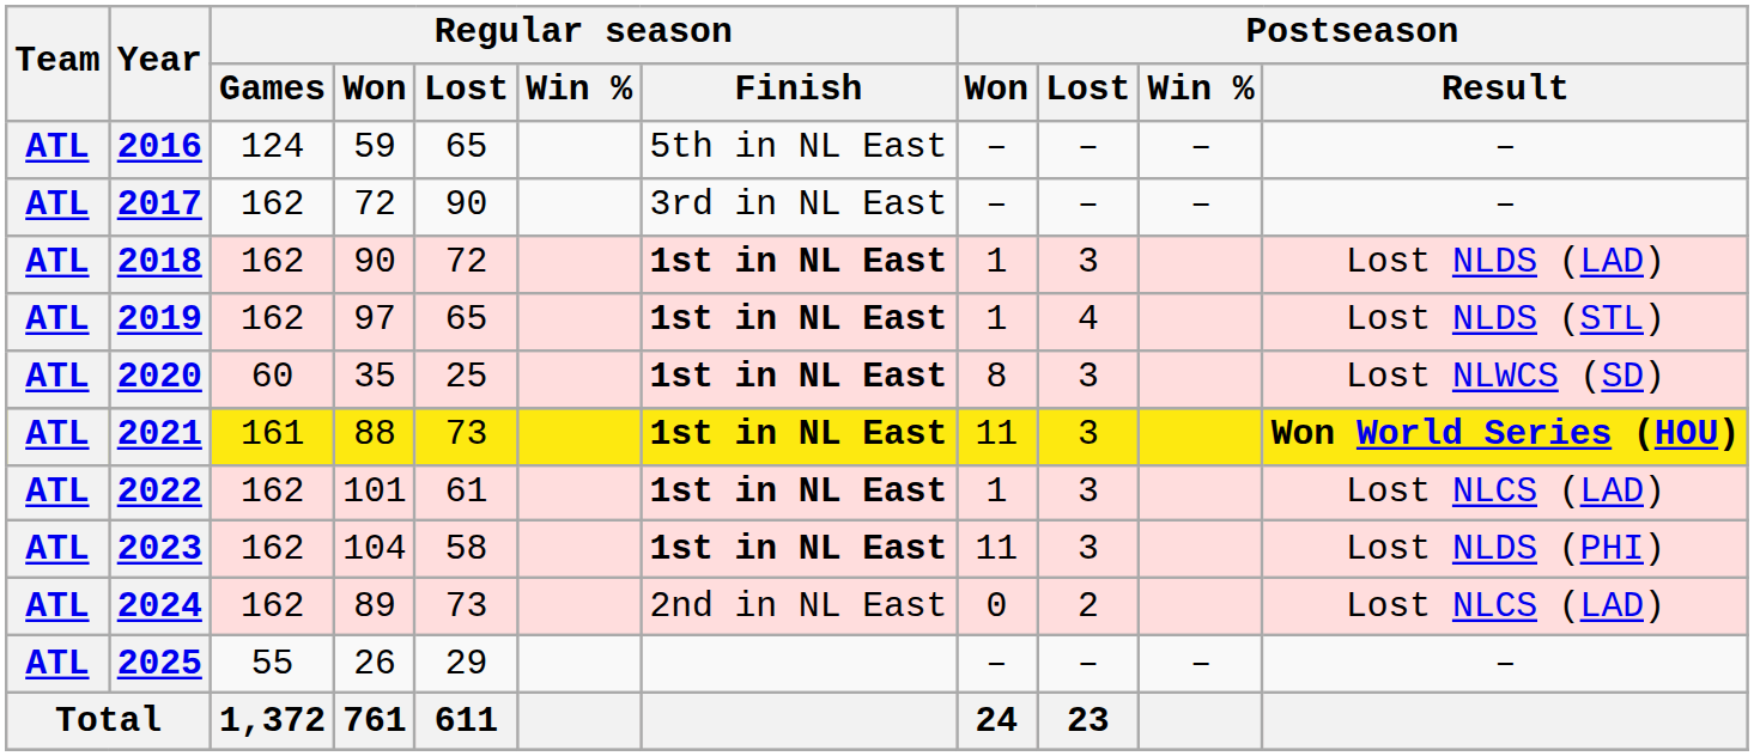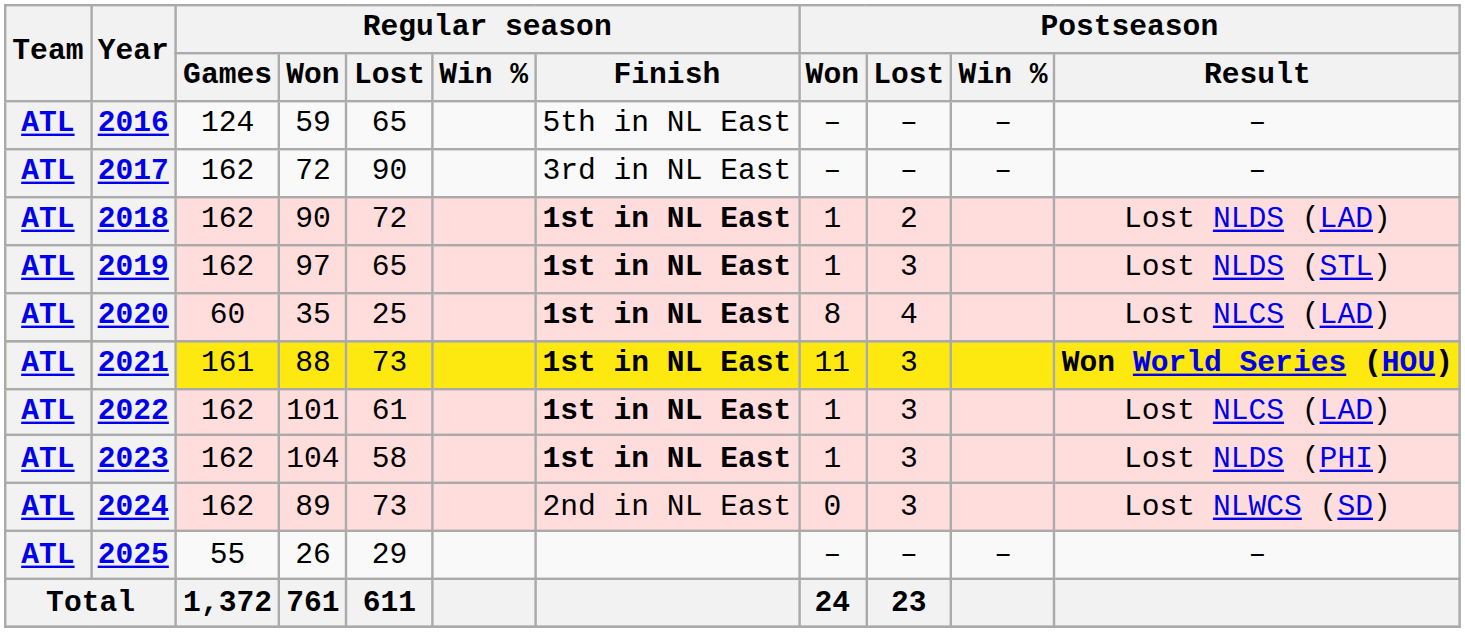 <table class="wikitable" style="font-size: 95%; text-align:center;">
 <tr>
 <th rowspan="2">Team</th>
 <th rowspan="2">Year</th>
 <th colspan="5">Regular season</th>
 <th colspan="4">Postseason</th>
 </tr>
 <tr>
 <th>Games</th>
 <th>Won</th>
 <th>Lost</th>
 <th>Win %</th>
 <th>Finish</th>
 <th>Won</th>
 <th>Lost</th>
 <th>Win %</th>
 <th>Result</th>
 </tr>
 <tr>
 <th><a href='#'>ATL</a></th>
 <th><a href='#'>2016</a></th>
 <td>124</td>
 <td>59</td>
 <td>65</td>
 <td></td>
 <td>5th in NL East</td>
 <td>–</td>
 <td>–</td>
 <td>–</td>
 <td>–</td>
 </tr>
 <tr>
 <th><a href='#'>ATL</a></th>
 <th><a href='#'>2017</a></th>
 <td>162</td>
 <td>72</td>
 <td>90</td>
 <td></td>
 <td>3rd in NL East</td>
 <td>–</td>
 <td>–</td>
 <td>–</td>
 <td>–</td>
 </tr>
 <tr ! style="background:#fdd;">
 <th><a href='#'>ATL</a></th>
 <th><a href='#'>2018</a></th>
 <td>162</td>
 <td>90</td>
 <td>72</td>
 <td></td>
 <td><strong>1st in NL East</strong></td>
 <td>1</td>
-<td>3</td>
+<td>2</td>
 <td></td>
 <td>Lost <a href='#'>NLDS</a> (<a href='#'>LAD</a>)</td>
 </tr>
 <tr ! style="background:#fdd;">
 <th><a href='#'>ATL</a></th>
 <th><a href='#'>2019</a></th>
 <td>162</td>
 <td>97</td>
 <td>65</td>
 <td></td>
 <td><strong>1st in NL East</strong></td>
 <td>1</td>
-<td>4</td>
+<td>3</td>
 <td></td>
 <td>Lost <a href='#'>NLDS</a> (<a href='#'>STL</a>)</td>
 </tr>
 <tr ! style="background:#fdd;">
 <th><a href='#'>ATL</a></th>
 <th><a href='#'>2020</a></th>
 <td>60</td>
 <td>35</td>
 <td>25</td>
 <td></td>
 <td><strong>1st in NL East</strong></td>
 <td>8</td>
-<td>3</td>
+<td>4</td>
 <td></td>
-<td>Lost <a href='#'>NLWCS</a> (<a href='#'>SD</a>)</td>
+<td>Lost <a href='#'>NLCS</a> (<a href='#'>LAD</a>)</td>
 </tr>
 <tr>
 </tr>
 <tr ! style="background:#FDE910;">
 <th><a href='#'>ATL</a></th>
 <th><a href='#'>2021</a></th>
 <td>161</td>
 <td>88</td>
 <td>73</td>
 <td></td>
 <td><strong>1st in NL East</strong></td>
 <td>11</td>
 <td>3</td>
 <td></td>
 <td><strong>Won <a href='#'>World Series</a> (<a href='#'>HOU</a>)</strong></td>
 </tr>
 <tr ! style="background:#fdd;">
 <th><a href='#'>ATL</a></th>
 <th><a href='#'>2022</a></th>
 <td>162</td>
 <td>101</td>
 <td>61</td>
 <td></td>
 <td><strong>1st in NL East</strong></td>
 <td>1</td>
 <td>3</td>
 <td></td>
 <td>Lost <a href='#'>NLCS</a> (<a href='#'>LAD</a>)</td>
 </tr>
 <tr ! style="background:#fdd;">
 <th><a href='#'>ATL</a></th>
 <th><a href='#'>2023</a></th>
 <td>162</td>
 <td>104</td>
 <td>58</td>
 <td></td>
 <td><strong>1st in NL East</strong></td>
-<td>11</td>
+<td>1</td>
 <td>3</td>
 <td></td>
 <td>Lost <a href='#'>NLDS</a> (<a href='#'>PHI</a>)</td>
 </tr>
 <tr - style="background:#fdd;" !>
 <th><a href='#'>ATL</a></th>
 <th><a href='#'>2024</a></th>
 <td>162</td>
 <td>89</td>
 <td>73</td>
 <td></td>
 <td>2nd in NL East</td>
 <td>0</td>
-<td>2</td>
+<td>3</td>
 <td></td>
-<td>Lost <a href='#'>NLCS</a> (<a href='#'>LAD</a>)</td>
+<td>Lost <a href='#'>NLWCS</a> (<a href='#'>SD</a>)</td>
 </tr>
 <tr>
 <th><a href='#'>ATL</a></th>
 <th><a href='#'>2025</a></th>
 <td>55</td>
 <td>26</td>
 <td>29</td>
 <td></td>
 <td></td>
 <td>–</td>
 <td>–</td>
 <td>–</td>
 <td>–</td>
 </tr>
 <tr ! style="background:#fdd;">
 <th colspan="2">Total </th>
 <th>1,372</th>
 <th>761</th>
 <th>611</th>
 <th></th>
 <th></th>
 <th>24</th>
 <th>23</th>
 <th></th>
 <th></th>
 </tr>
 <tr>
 </tr>
 </table>
